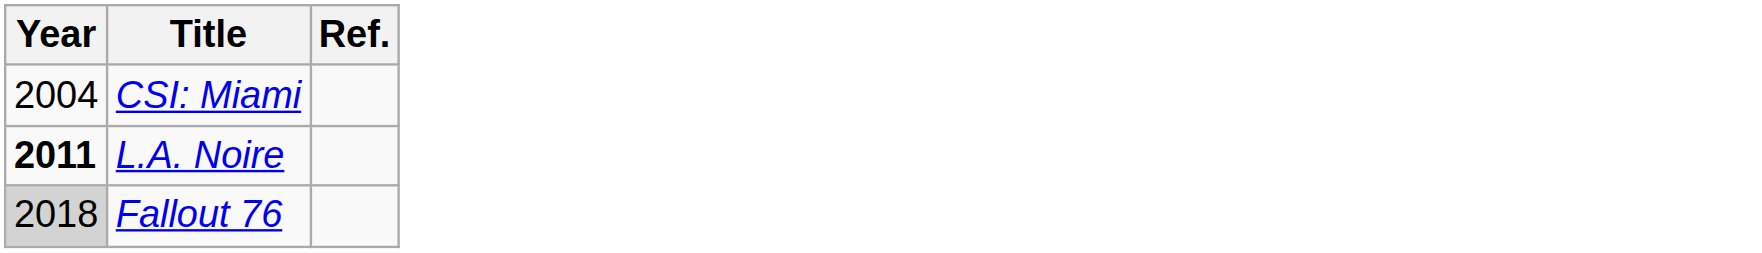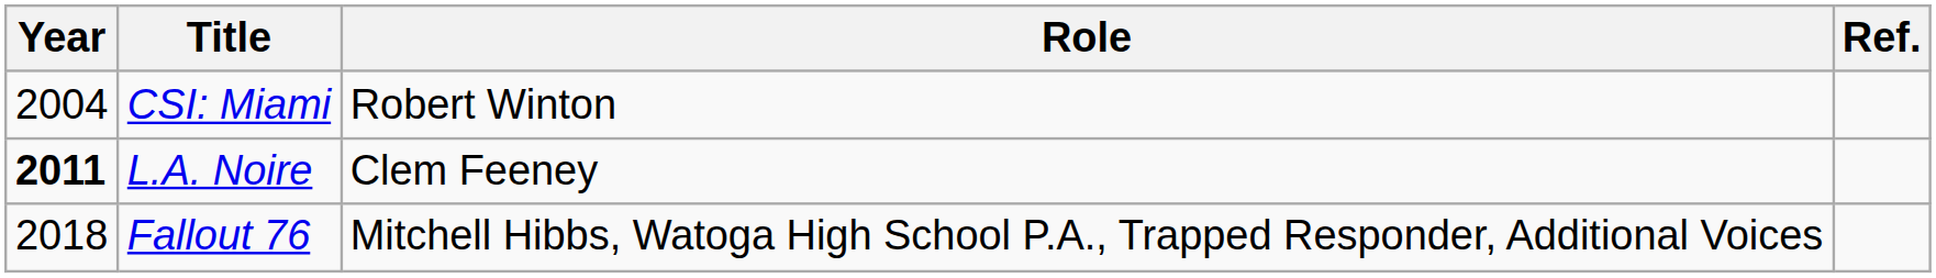 <table class="wikitable">
 <tr>
 <th>Year</th>
 <th>Title</th>
+<th>Role</th>
 <th>Ref.</th>
 </tr>
 <tr>
 <td>2004</td>
 <td><em><a href='#'>CSI: Miami</a></em></td>
+<td>Robert Winton</td>
 <td></td>
 </tr>
 <tr>
 <td><strong>2011</strong></td>
 <td><em><a href='#'>L.A. Noire</a></em></td>
+<td>Clem Feeney</td>
 <td></td>
 </tr>
 <tr>
-<td style="background: lightgrey;">2018</td>
+<td>2018</td>
 <td><em><a href='#'>Fallout 76</a></em></td>
+<td>Mitchell Hibbs, Watoga High School P.A., Trapped Responder, Additional Voices</td>
 <td></td>
 </tr>
 </table>
